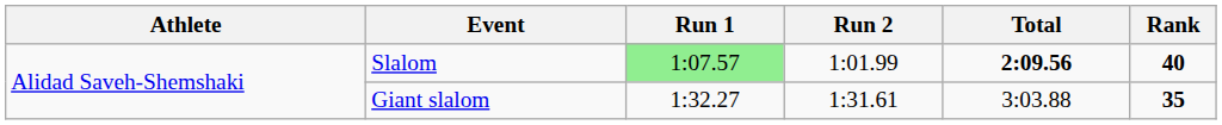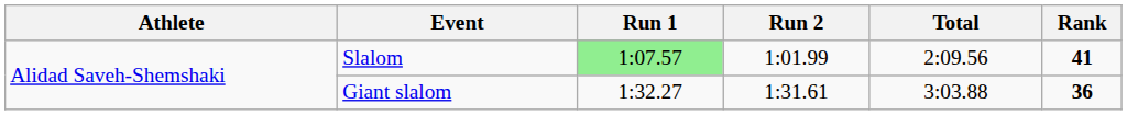 <table class="wikitable" width="60%" style="text-align:center; font-size:90%">
 <tr>
 <th width="25%">Athlete</th>
 <th width="18%">Event</th>
 <th width="11%">Run 1</th>
 <th width="11%">Run 2</th>
 <th width="13%">Total</th>
 <th width="6%">Rank</th>
 </tr>
 <tr>
 <td rowspan=2 align="left"><a href='#'>Alidad Saveh-Shemshaki</a></td>
 <td align="left"><a href='#'>Slalom</a></td>
 <td style="background: lightgreen;">1:07.57</td>
 <td>1:01.99</td>
-<td><strong>2:09.56</strong></td>
-<td><strong>40</strong></td>
+<td>2:09.56</td>
+<td><strong>41</strong></td>
 </tr>
 <tr>
 <td align="left"><a href='#'>Giant slalom</a></td>
 <td>1:32.27</td>
 <td>1:31.61</td>
 <td>3:03.88</td>
-<td><strong>35</strong></td>
+<td><strong>36</strong></td>
 </tr>
 </table>
